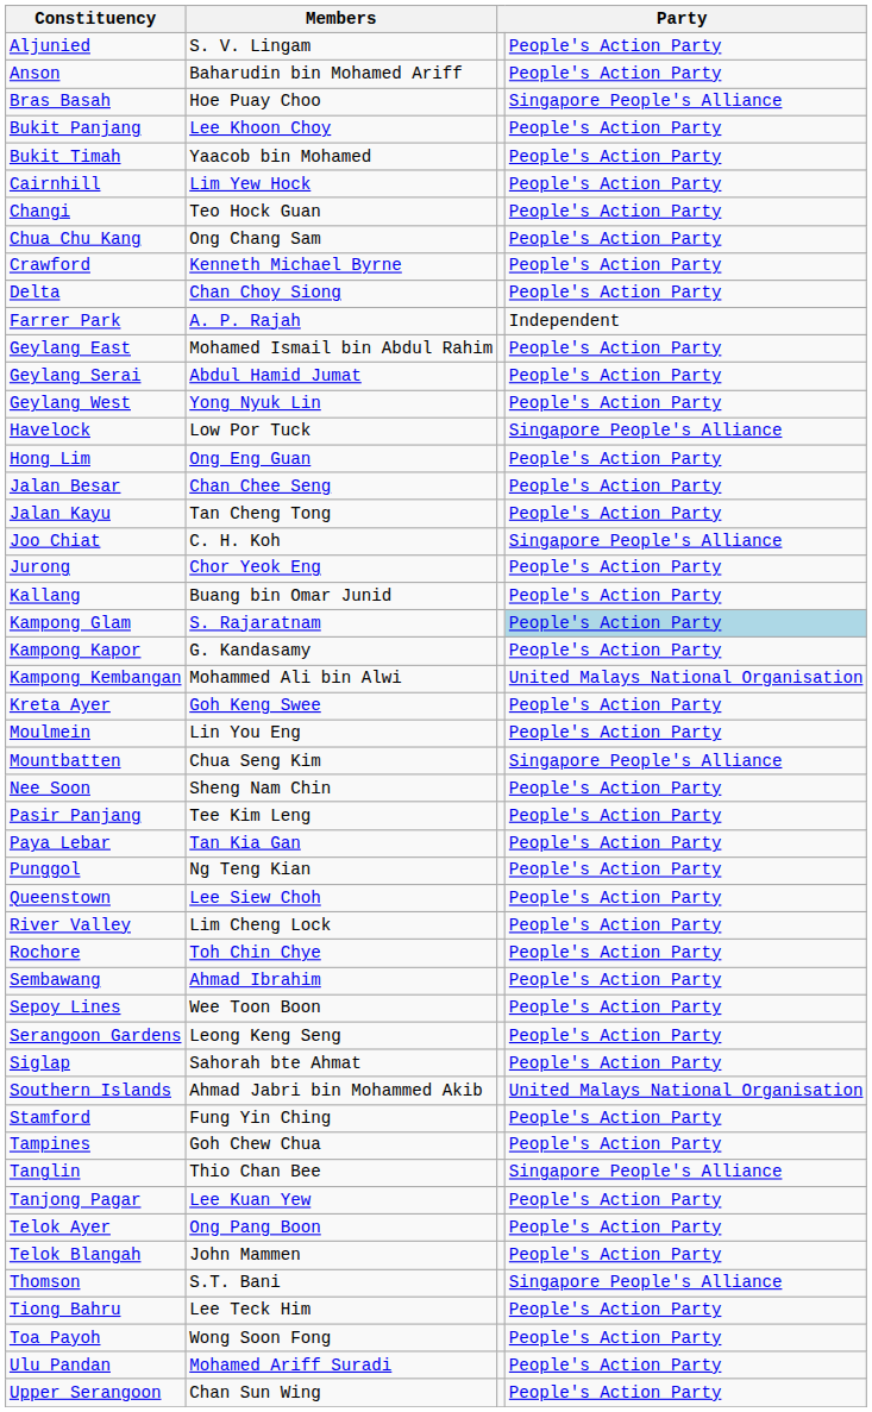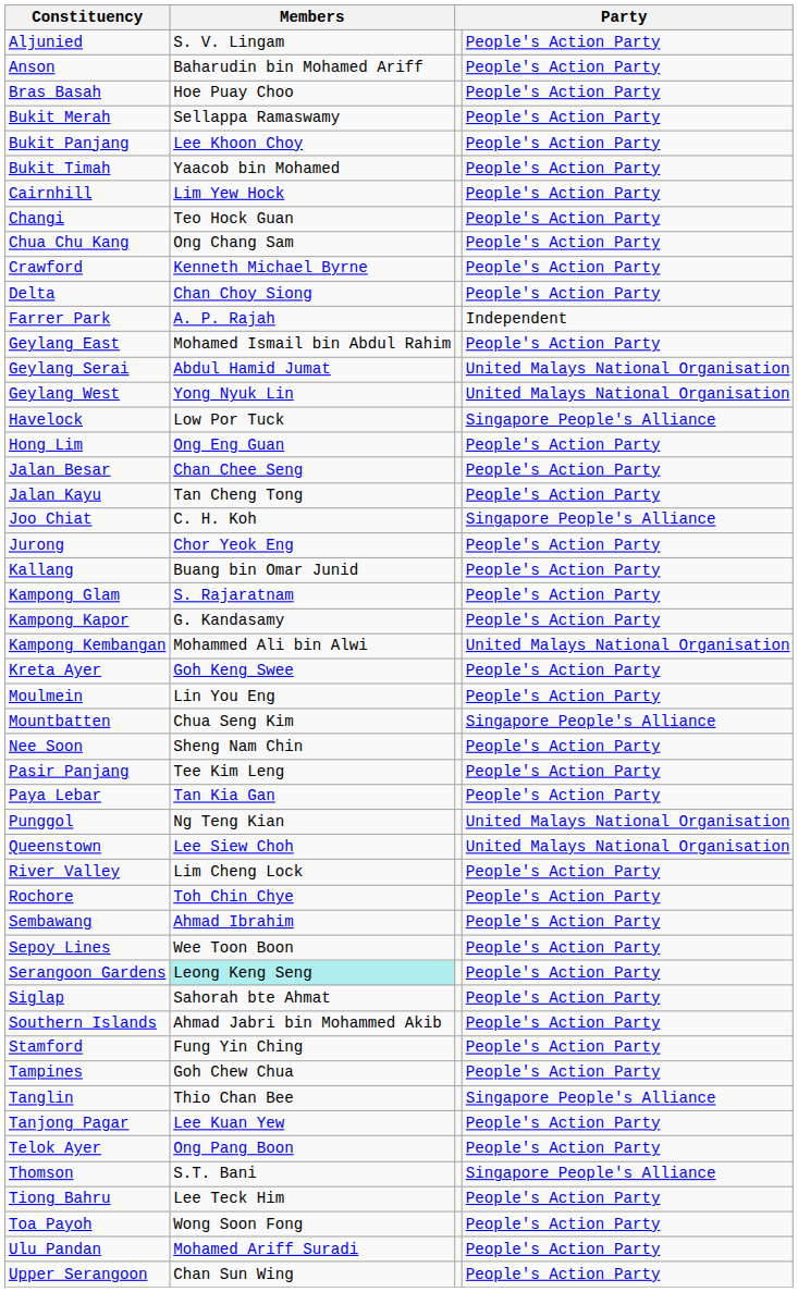 <table class="wikitable sortable">
 <tr>
 <th>Constituency</th>
 <th>Members</th>
 <th colspan="2">Party</th>
 </tr>
 <tr>
 <td><a href='#'>Aljunied</a></td>
 <td>S. V. Lingam</td>
 <td></td>
 <td><a href='#'>People's Action Party</a></td>
 </tr>
 <tr>
 <td><a href='#'>Anson</a></td>
 <td>Baharudin bin Mohamed Ariff</td>
 <td></td>
 <td><a href='#'>People's Action Party</a></td>
 </tr>
 <tr>
 <td><a href='#'>Bras Basah</a></td>
 <td>Hoe Puay Choo</td>
 <td></td>
-<td><a href='#'>Singapore People's Alliance</a></td>
+<td><a href='#'>People's Action Party</a></td>
+</tr>
+<tr>
+<td><a href='#'>Bukit Merah</a></td>
+<td>Sellappa Ramaswamy</td>
+<td></td>
+<td><a href='#'>People's Action Party</a></td>
 </tr>
 <tr>
 <td><a href='#'>Bukit Panjang</a></td>
 <td><a href='#'>Lee Khoon Choy</a></td>
 <td></td>
 <td><a href='#'>People's Action Party</a></td>
 </tr>
 <tr>
 <td><a href='#'>Bukit Timah</a></td>
 <td>Yaacob bin Mohamed</td>
 <td></td>
 <td><a href='#'>People's Action Party</a></td>
 </tr>
 <tr>
 <td><a href='#'>Cairnhill</a></td>
 <td><a href='#'>Lim Yew Hock</a></td>
 <td></td>
 <td><a href='#'>People's Action Party</a></td>
 </tr>
 <tr>
 <td><a href='#'>Changi</a></td>
 <td>Teo Hock Guan</td>
 <td></td>
 <td><a href='#'>People's Action Party</a></td>
 </tr>
 <tr>
 <td><a href='#'>Chua Chu Kang</a></td>
 <td>Ong Chang Sam</td>
 <td></td>
 <td><a href='#'>People's Action Party</a></td>
 </tr>
 <tr>
 <td><a href='#'>Crawford</a></td>
 <td><a href='#'>Kenneth Michael Byrne</a></td>
 <td></td>
 <td><a href='#'>People's Action Party</a></td>
 </tr>
 <tr>
 <td><a href='#'>Delta</a></td>
 <td><a href='#'>Chan Choy Siong</a></td>
 <td></td>
 <td><a href='#'>People's Action Party</a></td>
 </tr>
 <tr>
 <td><a href='#'>Farrer Park</a></td>
 <td><a href='#'>A. P. Rajah</a></td>
 <td></td>
 <td>Independent</td>
 </tr>
 <tr>
 <td><a href='#'>Geylang East</a></td>
 <td>Mohamed Ismail bin Abdul Rahim</td>
 <td></td>
 <td><a href='#'>People's Action Party</a></td>
 </tr>
 <tr>
 <td><a href='#'>Geylang Serai</a></td>
 <td><a href='#'>Abdul Hamid Jumat</a></td>
 <td></td>
-<td><a href='#'>People's Action Party</a></td>
+<td><a href='#'>United Malays National Organisation</a></td>
 </tr>
 <tr>
 <td><a href='#'>Geylang West</a></td>
 <td><a href='#'>Yong Nyuk Lin</a></td>
 <td></td>
-<td><a href='#'>People's Action Party</a></td>
+<td><a href='#'>United Malays National Organisation</a></td>
 </tr>
 <tr>
 <td><a href='#'>Havelock</a></td>
 <td>Low Por Tuck</td>
 <td></td>
 <td><a href='#'>Singapore People's Alliance</a></td>
 </tr>
 <tr>
 <td><a href='#'>Hong Lim</a></td>
 <td><a href='#'>Ong Eng Guan</a></td>
 <td></td>
 <td><a href='#'>People's Action Party</a></td>
 </tr>
 <tr>
 <td><a href='#'>Jalan Besar</a></td>
 <td><a href='#'>Chan Chee Seng</a></td>
 <td></td>
 <td><a href='#'>People's Action Party</a></td>
 </tr>
 <tr>
 <td><a href='#'>Jalan Kayu</a></td>
 <td>Tan Cheng Tong</td>
 <td></td>
 <td><a href='#'>People's Action Party</a></td>
 </tr>
 <tr>
 <td><a href='#'>Joo Chiat</a></td>
 <td>C. H. Koh</td>
 <td></td>
 <td><a href='#'>Singapore People's Alliance</a></td>
 </tr>
 <tr>
 <td><a href='#'>Jurong</a></td>
 <td><a href='#'>Chor Yeok Eng</a></td>
 <td></td>
 <td><a href='#'>People's Action Party</a></td>
 </tr>
 <tr>
 <td><a href='#'>Kallang</a></td>
 <td>Buang bin Omar Junid</td>
 <td></td>
 <td><a href='#'>People's Action Party</a></td>
 </tr>
 <tr>
 <td><a href='#'>Kampong Glam</a></td>
 <td><a href='#'>S. Rajaratnam</a></td>
 <td></td>
-<td style="background: lightblue;"><a href='#'>People's Action Party</a></td>
+<td><a href='#'>People's Action Party</a></td>
 </tr>
 <tr>
 <td><a href='#'>Kampong Kapor</a></td>
 <td>G. Kandasamy</td>
 <td></td>
 <td><a href='#'>People's Action Party</a></td>
 </tr>
 <tr>
 <td><a href='#'>Kampong Kembangan</a></td>
 <td>Mohammed Ali bin Alwi</td>
 <td></td>
 <td><a href='#'>United Malays National Organisation</a></td>
 </tr>
 <tr>
 <td><a href='#'>Kreta Ayer</a></td>
 <td><a href='#'>Goh Keng Swee</a></td>
 <td></td>
 <td><a href='#'>People's Action Party</a></td>
 </tr>
 <tr>
 <td><a href='#'>Moulmein</a></td>
 <td>Lin You Eng</td>
 <td></td>
 <td><a href='#'>People's Action Party</a></td>
 </tr>
 <tr>
 <td><a href='#'>Mountbatten</a></td>
 <td>Chua Seng Kim</td>
 <td></td>
 <td><a href='#'>Singapore People's Alliance</a></td>
 </tr>
 <tr>
 <td><a href='#'>Nee Soon</a></td>
 <td>Sheng Nam Chin</td>
 <td></td>
 <td><a href='#'>People's Action Party</a></td>
 </tr>
 <tr>
 <td><a href='#'>Pasir Panjang</a></td>
 <td>Tee Kim Leng</td>
 <td></td>
 <td><a href='#'>People's Action Party</a></td>
 </tr>
 <tr>
 <td><a href='#'>Paya Lebar</a></td>
 <td><a href='#'>Tan Kia Gan</a></td>
 <td></td>
 <td><a href='#'>People's Action Party</a></td>
 </tr>
 <tr>
 <td><a href='#'>Punggol</a></td>
 <td>Ng Teng Kian</td>
 <td></td>
-<td><a href='#'>People's Action Party</a></td>
+<td><a href='#'>United Malays National Organisation</a></td>
 </tr>
 <tr>
 <td><a href='#'>Queenstown</a></td>
 <td><a href='#'>Lee Siew Choh</a></td>
 <td></td>
-<td><a href='#'>People's Action Party</a></td>
+<td><a href='#'>United Malays National Organisation</a></td>
 </tr>
 <tr>
 <td><a href='#'>River Valley</a></td>
 <td>Lim Cheng Lock</td>
 <td></td>
 <td><a href='#'>People's Action Party</a></td>
 </tr>
 <tr>
 <td><a href='#'>Rochore</a></td>
 <td><a href='#'>Toh Chin Chye</a></td>
 <td></td>
 <td><a href='#'>People's Action Party</a></td>
 </tr>
 <tr>
 <td><a href='#'>Sembawang</a></td>
 <td><a href='#'>Ahmad Ibrahim</a></td>
 <td></td>
 <td><a href='#'>People's Action Party</a></td>
 </tr>
 <tr>
 <td><a href='#'>Sepoy Lines</a></td>
 <td>Wee Toon Boon</td>
 <td></td>
 <td><a href='#'>People's Action Party</a></td>
 </tr>
 <tr>
 <td><a href='#'>Serangoon Gardens</a></td>
-<td>Leong Keng Seng</td>
+<td style="background: paleturquoise;">Leong Keng Seng</td>
 <td></td>
 <td><a href='#'>People's Action Party</a></td>
 </tr>
 <tr>
 <td><a href='#'>Siglap</a></td>
 <td>Sahorah bte Ahmat</td>
 <td></td>
 <td><a href='#'>People's Action Party</a></td>
 </tr>
 <tr>
 <td><a href='#'>Southern Islands</a></td>
 <td>Ahmad Jabri bin Mohammed Akib</td>
 <td></td>
-<td><a href='#'>United Malays National Organisation</a></td>
+<td><a href='#'>People's Action Party</a></td>
 </tr>
 <tr>
 <td><a href='#'>Stamford</a></td>
 <td>Fung Yin Ching</td>
 <td></td>
 <td><a href='#'>People's Action Party</a></td>
 </tr>
 <tr>
 <td><a href='#'>Tampines</a></td>
 <td>Goh Chew Chua</td>
 <td></td>
 <td><a href='#'>People's Action Party</a></td>
 </tr>
 <tr>
 <td><a href='#'>Tanglin</a></td>
 <td>Thio Chan Bee</td>
 <td></td>
 <td><a href='#'>Singapore People's Alliance</a></td>
 </tr>
 <tr>
 <td><a href='#'>Tanjong Pagar</a></td>
 <td><a href='#'>Lee Kuan Yew</a></td>
 <td></td>
 <td><a href='#'>People's Action Party</a></td>
 </tr>
 <tr>
 <td><a href='#'>Telok Ayer</a></td>
 <td><a href='#'>Ong Pang Boon</a></td>
-<td></td>
-<td><a href='#'>People's Action Party</a></td>
-</tr>
-<tr>
-<td><a href='#'>Telok Blangah</a></td>
-<td>John Mammen</td>
 <td></td>
 <td><a href='#'>People's Action Party</a></td>
 </tr>
 <tr>
 <td><a href='#'>Thomson</a></td>
 <td>S.T. Bani</td>
 <td></td>
 <td><a href='#'>Singapore People's Alliance</a></td>
 </tr>
 <tr>
 <td><a href='#'>Tiong Bahru</a></td>
 <td>Lee Teck Him</td>
 <td></td>
 <td><a href='#'>People's Action Party</a></td>
 </tr>
 <tr>
 <td><a href='#'>Toa Payoh</a></td>
 <td>Wong Soon Fong</td>
 <td></td>
 <td><a href='#'>People's Action Party</a></td>
 </tr>
 <tr>
 <td><a href='#'>Ulu Pandan</a></td>
 <td><a href='#'>Mohamed Ariff Suradi</a></td>
 <td></td>
 <td><a href='#'>People's Action Party</a></td>
 </tr>
 <tr>
 <td><a href='#'>Upper Serangoon</a></td>
 <td>Chan Sun Wing</td>
 <td></td>
 <td><a href='#'>People's Action Party</a></td>
 </tr>
 </table>
